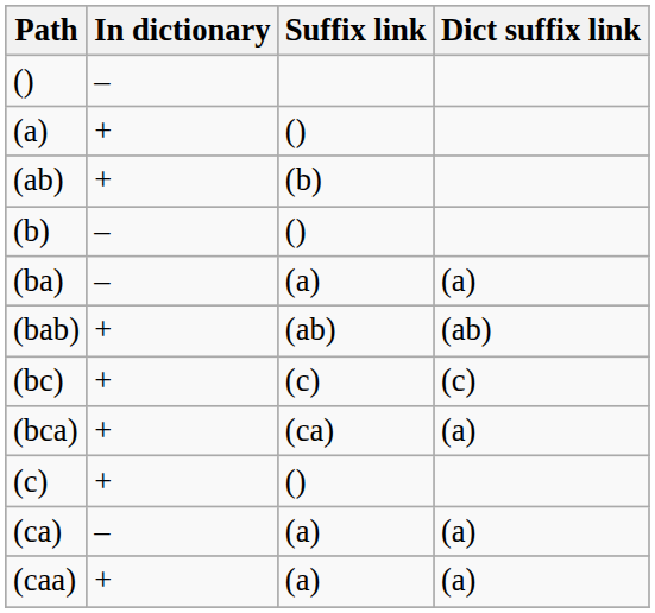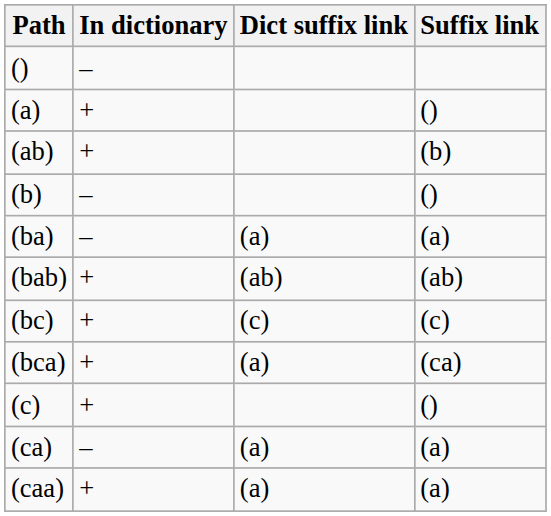 <table class="wikitable">
 <tr>
 <th>Path</th>
 <th>In dictionary</th>
+<th>Dict suffix link</th>
 <th>Suffix link</th>
-<th>Dict suffix link</th>
 </tr>
 <tr>
 <td>()</td>
 <td>–</td>
 <td></td>
 <td></td>
 </tr>
 <tr>
 <td>(a)</td>
 <td>+</td>
+<td></td>
 <td>()</td>
-<td></td>
 </tr>
 <tr>
 <td>(ab)</td>
 <td>+</td>
+<td></td>
 <td>(b)</td>
-<td></td>
 </tr>
 <tr>
 <td>(b)</td>
 <td>–</td>
+<td></td>
 <td>()</td>
-<td></td>
 </tr>
 <tr>
 <td>(ba)</td>
 <td>–</td>
 <td>(a)</td>
 <td>(a)</td>
 </tr>
 <tr>
 <td>(bab)</td>
 <td>+</td>
 <td>(ab)</td>
 <td>(ab)</td>
 </tr>
 <tr>
 <td>(bc)</td>
 <td>+</td>
 <td>(c)</td>
 <td>(c)</td>
 </tr>
 <tr>
 <td>(bca)</td>
 <td>+</td>
+<td>(a)</td>
 <td>(ca)</td>
-<td>(a)</td>
 </tr>
 <tr>
 <td>(c)</td>
 <td>+</td>
+<td></td>
 <td>()</td>
-<td></td>
 </tr>
 <tr>
 <td>(ca)</td>
 <td>–</td>
 <td>(a)</td>
 <td>(a)</td>
 </tr>
 <tr>
 <td>(caa)</td>
 <td>+</td>
 <td>(a)</td>
 <td>(a)</td>
 </tr>
 </table>
